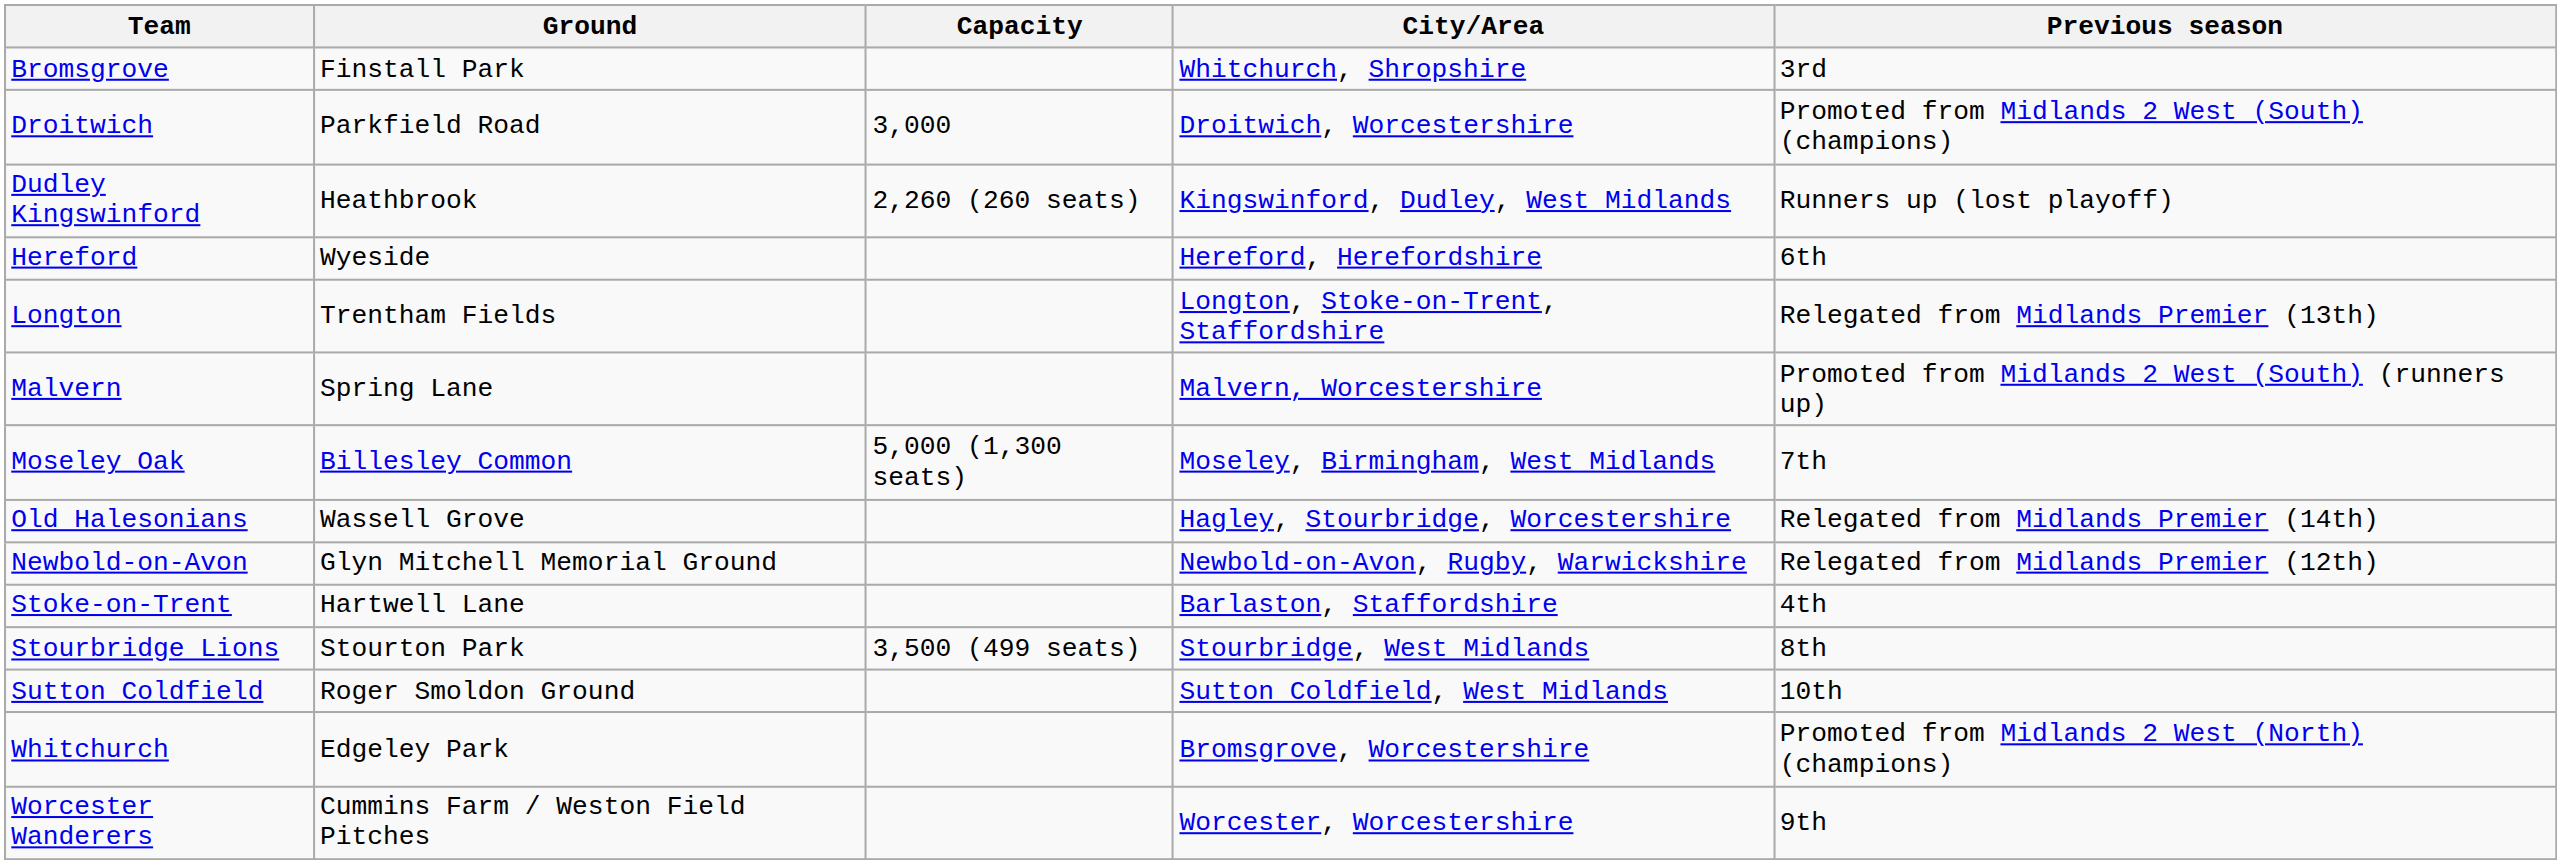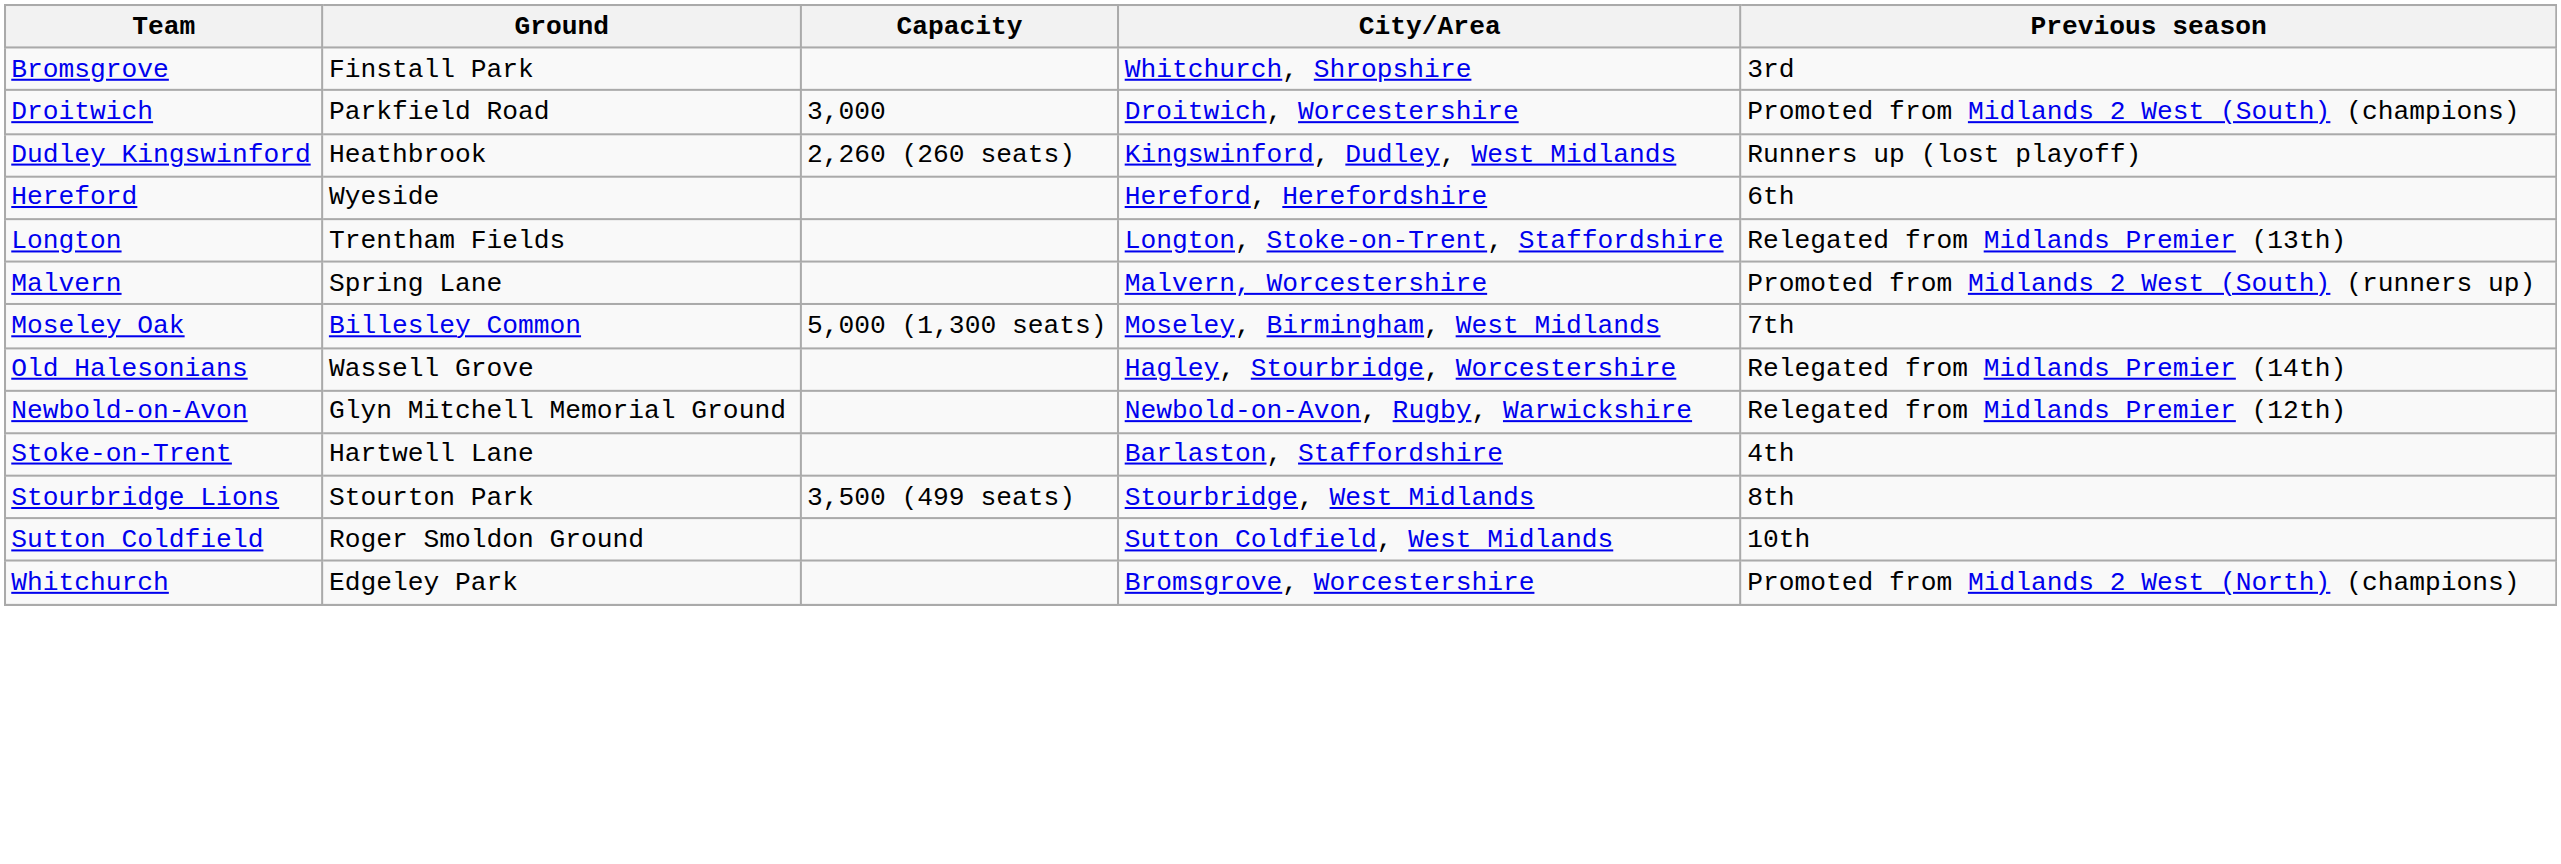 <table class="wikitable sortable" width=100%>
 <tr>
 <th>Team</th>
 <th>Ground</th>
 <th>Capacity</th>
 <th>City/Area</th>
 <th>Previous season</th>
 </tr>
 <tr>
 <td><a href='#'>Bromsgrove</a></td>
 <td>Finstall Park</td>
 <td></td>
 <td><a href='#'>Whitchurch</a>, <a href='#'>Shropshire</a></td>
 <td>3rd</td>
 </tr>
 <tr>
 <td><a href='#'>Droitwich</a></td>
 <td>Parkfield Road</td>
 <td>3,000</td>
 <td><a href='#'>Droitwich</a>, <a href='#'>Worcestershire</a></td>
 <td>Promoted from <a href='#'>Midlands 2 West (South)</a> (champions)</td>
 </tr>
 <tr>
 <td><a href='#'>Dudley Kingswinford</a></td>
 <td>Heathbrook</td>
 <td>2,260 (260 seats)</td>
 <td><a href='#'>Kingswinford</a>, <a href='#'>Dudley</a>, <a href='#'>West Midlands</a></td>
 <td>Runners up (lost playoff)</td>
 </tr>
 <tr>
 <td><a href='#'>Hereford</a></td>
 <td>Wyeside</td>
 <td></td>
 <td><a href='#'>Hereford</a>, <a href='#'>Herefordshire</a></td>
 <td>6th</td>
 </tr>
 <tr>
 <td><a href='#'>Longton</a></td>
 <td>Trentham Fields</td>
 <td></td>
 <td><a href='#'>Longton</a>, <a href='#'>Stoke-on-Trent</a>, <a href='#'>Staffordshire</a></td>
 <td>Relegated from <a href='#'>Midlands Premier</a> (13th)</td>
 </tr>
 <tr>
 <td><a href='#'>Malvern</a></td>
 <td>Spring Lane</td>
 <td></td>
 <td><a href='#'>Malvern, Worcestershire</a></td>
 <td>Promoted from <a href='#'>Midlands 2 West (South)</a> (runners up)</td>
 </tr>
 <tr>
 <td><a href='#'>Moseley Oak</a></td>
 <td><a href='#'>Billesley Common</a></td>
 <td>5,000 (1,300 seats)</td>
 <td><a href='#'>Moseley</a>, <a href='#'>Birmingham</a>, <a href='#'>West Midlands</a></td>
 <td>7th</td>
 </tr>
 <tr>
 <td><a href='#'>Old Halesonians</a></td>
 <td>Wassell Grove</td>
 <td></td>
 <td><a href='#'>Hagley</a>, <a href='#'>Stourbridge</a>, <a href='#'>Worcestershire</a></td>
 <td>Relegated from <a href='#'>Midlands Premier</a> (14th)</td>
 </tr>
 <tr>
 <td><a href='#'>Newbold-on-Avon</a></td>
 <td>Glyn Mitchell Memorial Ground</td>
 <td></td>
 <td><a href='#'>Newbold-on-Avon</a>, <a href='#'>Rugby</a>, <a href='#'>Warwickshire</a></td>
 <td>Relegated from <a href='#'>Midlands Premier</a> (12th)</td>
 </tr>
 <tr>
 <td><a href='#'>Stoke-on-Trent</a></td>
 <td>Hartwell Lane</td>
 <td></td>
 <td><a href='#'>Barlaston</a>, <a href='#'>Staffordshire</a></td>
 <td>4th</td>
 </tr>
 <tr>
 <td><a href='#'>Stourbridge Lions</a></td>
 <td>Stourton Park</td>
 <td>3,500 (499 seats)</td>
 <td><a href='#'>Stourbridge</a>, <a href='#'>West Midlands</a></td>
 <td>8th</td>
 </tr>
 <tr>
 <td><a href='#'>Sutton Coldfield</a></td>
 <td>Roger Smoldon Ground</td>
 <td></td>
 <td><a href='#'>Sutton Coldfield</a>, <a href='#'>West Midlands</a></td>
 <td>10th</td>
 </tr>
 <tr>
 <td><a href='#'>Whitchurch</a></td>
 <td>Edgeley Park</td>
 <td></td>
 <td><a href='#'>Bromsgrove</a>, <a href='#'>Worcestershire</a></td>
 <td>Promoted from <a href='#'>Midlands 2 West (North)</a> (champions)</td>
 </tr>
 <tr>
-<td><a href='#'>Worcester Wanderers</a></td>
-<td>Cummins Farm / Weston Field Pitches</td>
-<td></td>
-<td><a href='#'>Worcester</a>, <a href='#'>Worcestershire</a></td>
-<td>9th</td>
-</tr>
-<tr>
 </tr>
 </table>
